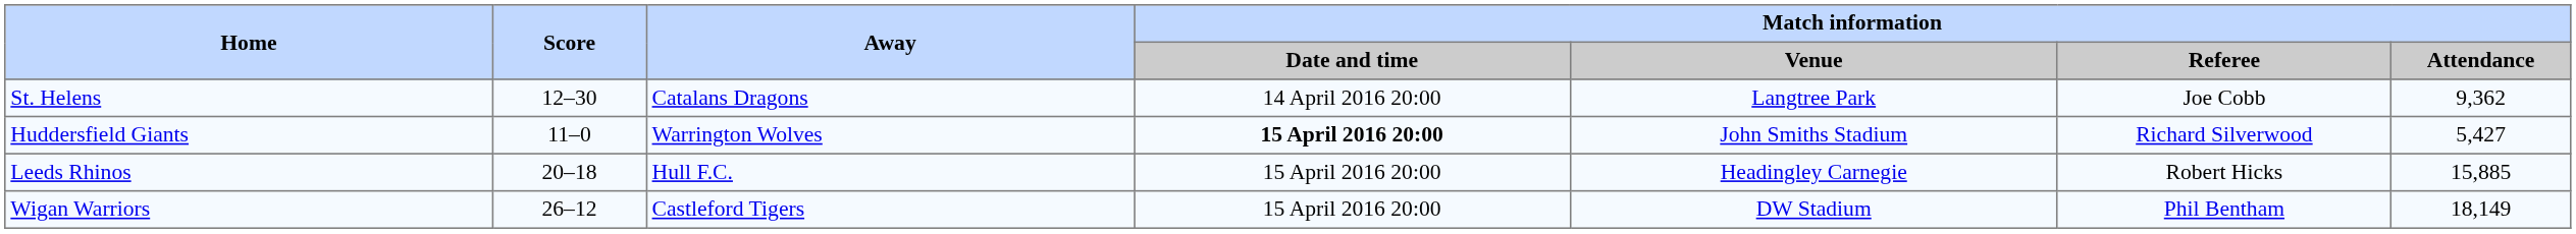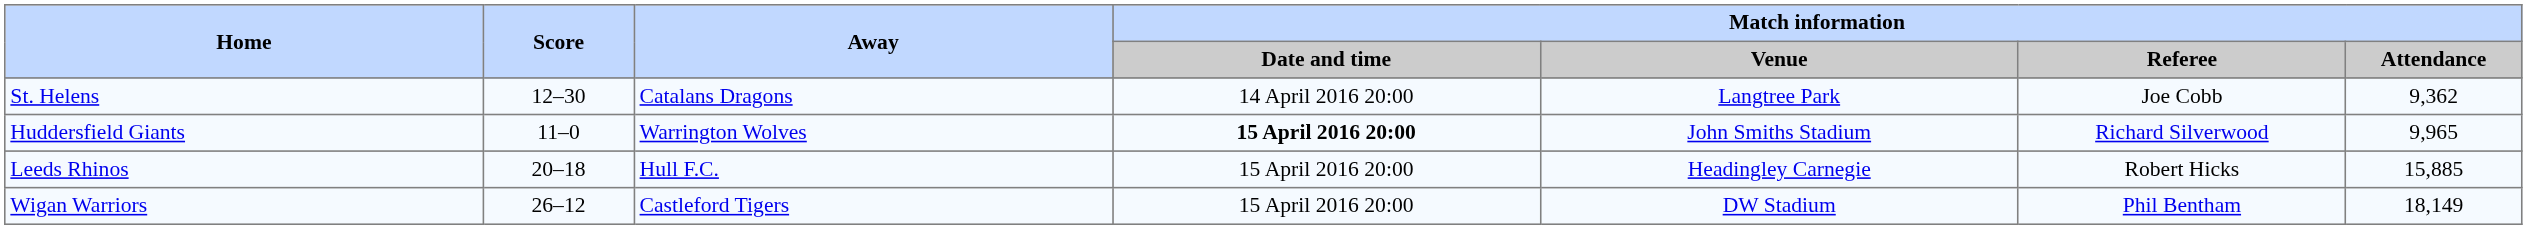 <table border=1 style="border-collapse:collapse; font-size:85%; text-align:center;" cellpadding=3 cellspacing=0 width=100%>
 <tr bgcolor=#C1D8FF>
 <th rowspan=2 width=19%>Home</th>
 <th rowspan=2 width=6%>Score</th>
 <th rowspan=2 width=19%>Away</th>
 <th colspan=6>Match information</th>
 </tr>
 <tr bgcolor=#CCCCCC>
 <th width=17%>Date and time</th>
 <th width=19%>Venue</th>
 <th width=13%>Referee</th>
 <th width=7%>Attendance</th>
 </tr>
 <tr bgcolor=#F5FAFF>
 <td align=left> <a href='#'>St. Helens</a></td>
 <td>12–30</td>
 <td align=left> <a href='#'>Catalans Dragons</a></td>
 <td>14 April 2016 20:00</td>
 <td><a href='#'>Langtree Park</a></td>
 <td>Joe Cobb</td>
 <td>9,362</td>
 </tr>
 <tr bgcolor=#F5FAFF>
 <td align=left> <a href='#'>Huddersfield Giants</a></td>
 <td>11–0</td>
 <td align=left> <a href='#'>Warrington Wolves</a></td>
 <td><strong>15 April 2016 20:00</strong></td>
 <td><a href='#'>John Smiths Stadium</a></td>
 <td><a href='#'>Richard Silverwood</a></td>
-<td>5,427</td>
+<td>9,965</td>
 </tr>
 <tr bgcolor=#F5FAFF>
 <td align=left> <a href='#'>Leeds Rhinos</a></td>
 <td>20–18</td>
 <td align=left> <a href='#'>Hull F.C.</a></td>
 <td>15 April 2016 20:00</td>
 <td><a href='#'>Headingley Carnegie</a></td>
 <td>Robert Hicks</td>
 <td>15,885</td>
 </tr>
 <tr bgcolor=#F5FAFF>
 <td align=left> <a href='#'>Wigan Warriors</a></td>
 <td>26–12</td>
 <td align=left> <a href='#'>Castleford Tigers</a></td>
 <td>15 April 2016 20:00</td>
 <td><a href='#'>DW Stadium</a></td>
 <td><a href='#'>Phil Bentham</a></td>
 <td>18,149</td>
 </tr>
 </table>
